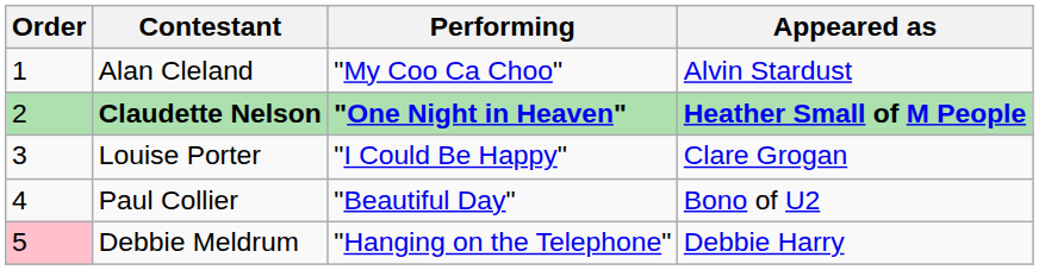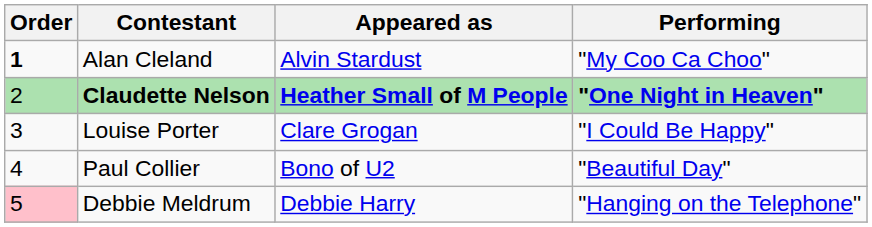 <table class="wikitable">
 <tr>
 <th>Order</th>
 <th>Contestant</th>
+<th>Appeared as</th>
 <th>Performing</th>
-<th>Appeared as</th>
 </tr>
 <tr>
-<td>1</td>
+<td><strong>1</strong></td>
 <td>Alan Cleland</td>
+<td><a href='#'>Alvin Stardust</a></td>
 <td>"<a href='#'>My Coo Ca Choo</a>"</td>
-<td><a href='#'>Alvin Stardust</a></td>
 </tr>
 <tr style="background:#ACE1AF;">
 <td>2</td>
 <td><strong>Claudette Nelson</strong></td>
+<td><strong><a href='#'>Heather Small</a> of <a href='#'>M People</a></strong></td>
 <td><strong>"<a href='#'>One Night in Heaven</a>"</strong></td>
-<td><strong><a href='#'>Heather Small</a> of <a href='#'>M People</a></strong></td>
 </tr>
 <tr>
 <td>3</td>
 <td>Louise Porter</td>
+<td><a href='#'>Clare Grogan</a></td>
 <td>"<a href='#'>I Could Be Happy</a>"</td>
-<td><a href='#'>Clare Grogan</a></td>
 </tr>
 <tr>
 <td>4</td>
 <td>Paul Collier</td>
+<td><a href='#'>Bono</a> of <a href='#'>U2</a></td>
 <td>"<a href='#'>Beautiful Day</a>"</td>
-<td><a href='#'>Bono</a> of <a href='#'>U2</a></td>
 </tr>
 <tr>
 <td style="background: pink;">5</td>
 <td>Debbie Meldrum</td>
+<td><a href='#'>Debbie Harry</a></td>
 <td>"<a href='#'>Hanging on the Telephone</a>"</td>
-<td><a href='#'>Debbie Harry</a></td>
 </tr>
 </table>
